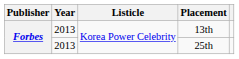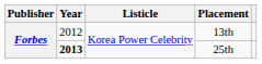 <table class="wikitable plainrowheaders sortable" style="margin-right: 0;">
 <tr>
 <th scope="col">Publisher</th>
 <th scope="col">Year</th>
 <th scope="col">Listicle</th>
 <th scope="col">Placement</th>
 <th scope="col" class="unsortable"></th>
 </tr>
 <tr>
 <th scope="row" rowspan="2"><em><a href='#'>Forbes</a></em></th>
-<td>2013</td>
+<td>2012</td>
 <td rowspan="2"><a href='#'>Korea Power Celebrity</a></td>
 <td style="text-align:center;">13th</td>
 <td style="text-align:center;"></td>
 </tr>
 <tr>
-<td>2013</td>
+<td><strong>2013</strong></td>
 <td style="text-align:center;">25th</td>
 <td style="text-align:center;"></td>
 </tr>
 </table>
